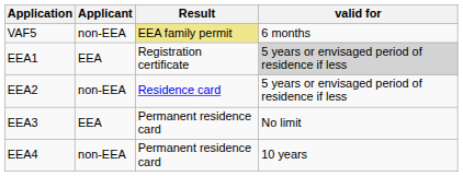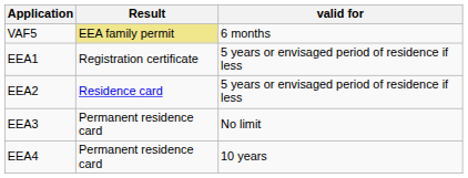 <table class="wikitable">
 <tr>
 <th>Application</th>
-<th>Applicant</th>
 <th>Result</th>
 <th>valid for</th>
 </tr>
 <tr>
 <td>VAF5</td>
-<td>non-EEA</td>
 <td style="background: khaki;">EEA family permit</td>
 <td>6 months</td>
 </tr>
 <tr>
 <td>EEA1</td>
-<td>EEA</td>
 <td>Registration certificate</td>
-<td style="background: lightgrey;">5 years or envisaged period of residence if less</td>
+<td>5 years or envisaged period of residence if less</td>
 </tr>
 <tr>
 <td>EEA2</td>
-<td>non-EEA</td>
 <td><a href='#'>Residence card</a></td>
 <td>5 years or envisaged period of residence if less</td>
 </tr>
 <tr>
 <td>EEA3</td>
-<td>EEA</td>
 <td>Permanent residence card</td>
 <td>No limit</td>
 </tr>
 <tr>
 <td>EEA4</td>
-<td>non-EEA</td>
 <td>Permanent residence card</td>
 <td>10 years</td>
 </tr>
 </table>
